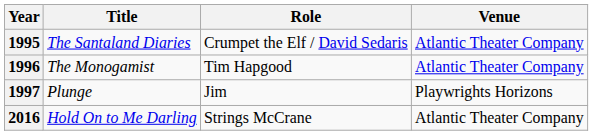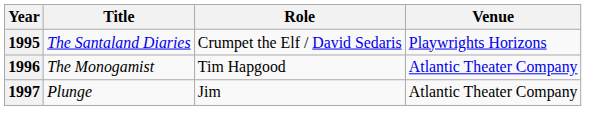 <table class="wikitable plainrowheaders sortable" style="margin-right: 0;">
 <tr>
 <th scope="col">Year</th>
 <th scope="col">Title</th>
 <th scope="col">Role</th>
 <th scope="col">Venue</th>
 </tr>
 <tr>
 <th scope="row">1995</th>
 <td><em><a href='#'>The Santaland Diaries</a></em></td>
 <td>Crumpet the Elf / <a href='#'>David Sedaris</a></td>
-<td><a href='#'>Atlantic Theater Company</a></td>
+<td><a href='#'>Playwrights Horizons</a></td>
 </tr>
 <tr>
 <th scope="row">1996</th>
 <td><em>The Monogamist</em></td>
 <td>Tim Hapgood</td>
 <td><a href='#'>Atlantic Theater Company</a></td>
 </tr>
 <tr>
 <th scope="row">1997</th>
 <td><em>Plunge</em></td>
 <td>Jim</td>
-<td>Playwrights Horizons</td>
-</tr>
-<tr>
-<th scope="row">2016</th>
-<td><em><a href='#'>Hold On to Me Darling</a></em></td>
-<td>Strings McCrane</td>
 <td>Atlantic Theater Company</td>
 </tr>
 </table>
